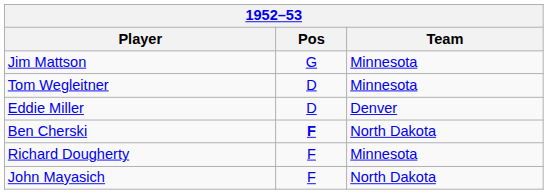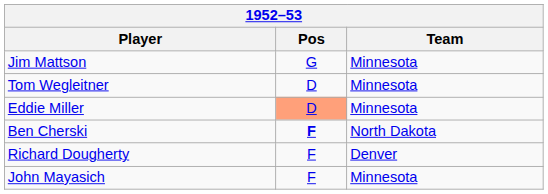 <table class="wikitable" width=95%>
 <tr>
 <th colspan=3><a href='#'>1952–53</a></th>
 </tr>
 <tr>
 <th>Player</th>
 <th>Pos</th>
 <th>Team</th>
 </tr>
 <tr>
 <td><a href='#'>Jim Mattson</a></td>
 <td align=center><a href='#'>G</a></td>
 <td><a href='#'>Minnesota</a></td>
 </tr>
 <tr>
 <td><a href='#'>Tom Wegleitner</a></td>
 <td align=center><a href='#'>D</a></td>
 <td><a href='#'>Minnesota</a></td>
 </tr>
 <tr>
 <td><a href='#'>Eddie Miller</a></td>
-<td align=center><a href='#'>D</a></td>
-<td><a href='#'>Denver</a></td>
+<td align=center style="background: lightsalmon;"><a href='#'>D</a></td>
+<td><a href='#'>Minnesota</a></td>
 </tr>
 <tr>
 <td><a href='#'>Ben Cherski</a></td>
 <td align=center><strong><a href='#'>F</a></strong></td>
 <td><a href='#'>North Dakota</a></td>
 </tr>
 <tr>
 <td><a href='#'>Richard Dougherty</a></td>
 <td align=center><a href='#'>F</a></td>
-<td><a href='#'>Minnesota</a></td>
+<td><a href='#'>Denver</a></td>
 </tr>
 <tr>
 <td><a href='#'>John Mayasich</a></td>
 <td align=center><a href='#'>F</a></td>
-<td><a href='#'>North Dakota</a></td>
+<td><a href='#'>Minnesota</a></td>
 </tr>
 </table>
